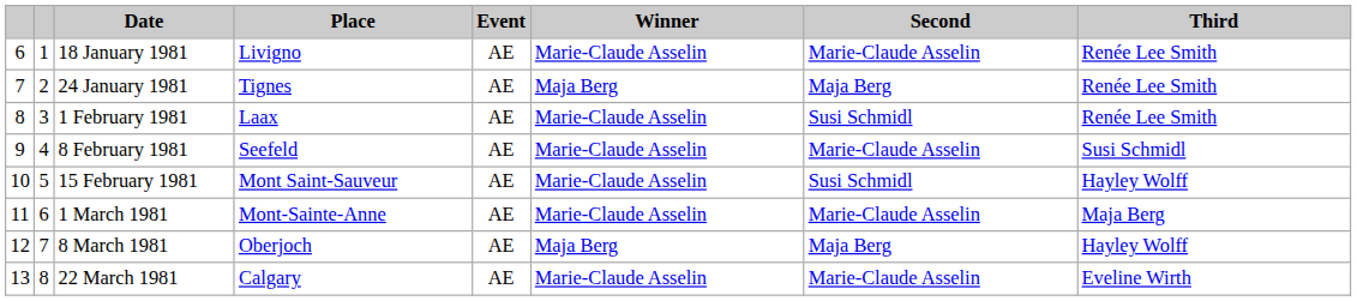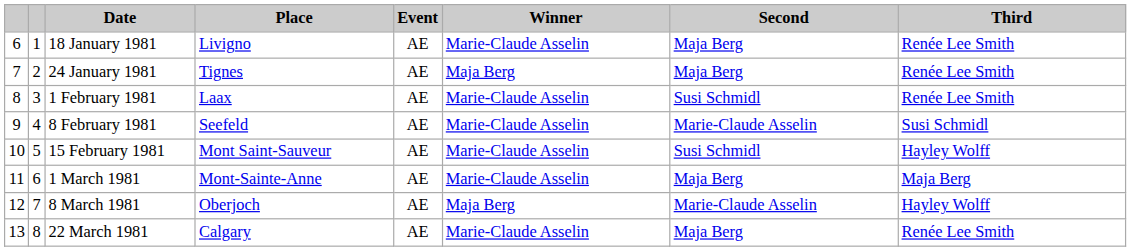 <table class="wikitable plainrowheaders" style="background:#fff; font-size:86%; line-height:16px; border:grey solid 1px; border-collapse:collapse;">
 <tr style="background:#ccc; text-align:center;">
 <th scope="col" style="background:#ccc; width=20 px;"></th>
 <th scope="col" style="background:#ccc; width=30 px;"></th>
 <th scope="col" style="background:#ccc; width:120px;">Date</th>
 <th scope="col" style="background:#ccc; width:160px;">Place</th>
 <th scope="col" style="background:#ccc; width:15px;">Event</th>
 <th scope="col" style="background:#ccc; width:185px;">Winner</th>
 <th scope="col" style="background:#ccc; width:185px;">Second</th>
 <th scope="col" style="background:#ccc; width:185px;">Third</th>
 </tr>
 <tr>
 <td align=center>6</td>
 <td align=center>1</td>
 <td>18 January 1981</td>
 <td> <a href='#'>Livigno</a></td>
 <td align=center>AE</td>
 <td> <a href='#'>Marie-Claude Asselin</a></td>
-<td> <a href='#'>Marie-Claude Asselin</a></td>
+<td> <a href='#'>Maja Berg</a></td>
 <td> <a href='#'>Renée Lee Smith</a></td>
 </tr>
 <tr>
 <td align=center>7</td>
 <td align=center>2</td>
 <td>24 January 1981</td>
 <td> <a href='#'>Tignes</a></td>
 <td align=center>AE</td>
 <td> <a href='#'>Maja Berg</a></td>
 <td> <a href='#'>Maja Berg</a></td>
 <td> <a href='#'>Renée Lee Smith</a></td>
 </tr>
 <tr>
 <td align=center>8</td>
 <td align=center>3</td>
 <td>1 February 1981</td>
 <td> <a href='#'>Laax</a></td>
 <td align=center>AE</td>
 <td> <a href='#'>Marie-Claude Asselin</a></td>
 <td> <a href='#'>Susi Schmidl</a></td>
 <td> <a href='#'>Renée Lee Smith</a></td>
 </tr>
 <tr>
 <td align=center>9</td>
 <td align=center>4</td>
 <td>8 February 1981</td>
 <td> <a href='#'>Seefeld</a></td>
 <td align=center>AE</td>
 <td> <a href='#'>Marie-Claude Asselin</a></td>
 <td> <a href='#'>Marie-Claude Asselin</a></td>
 <td> <a href='#'>Susi Schmidl</a></td>
 </tr>
 <tr>
 <td align=center>10</td>
 <td align=center>5</td>
 <td>15 February 1981</td>
 <td> <a href='#'>Mont Saint-Sauveur</a></td>
 <td align=center>AE</td>
 <td> <a href='#'>Marie-Claude Asselin</a></td>
 <td> <a href='#'>Susi Schmidl</a></td>
 <td> <a href='#'>Hayley Wolff</a></td>
 </tr>
 <tr>
 <td align=center>11</td>
 <td align=center>6</td>
 <td>1 March 1981</td>
 <td> <a href='#'>Mont-Sainte-Anne</a></td>
 <td align=center>AE</td>
 <td> <a href='#'>Marie-Claude Asselin</a></td>
-<td> <a href='#'>Marie-Claude Asselin</a></td>
+<td> <a href='#'>Maja Berg</a></td>
 <td> <a href='#'>Maja Berg</a></td>
 </tr>
 <tr>
 <td align=center>12</td>
 <td align=center>7</td>
 <td>8 March 1981</td>
 <td> <a href='#'>Oberjoch</a></td>
 <td align=center>AE</td>
 <td> <a href='#'>Maja Berg</a></td>
-<td> <a href='#'>Maja Berg</a></td>
+<td> <a href='#'>Marie-Claude Asselin</a></td>
 <td> <a href='#'>Hayley Wolff</a></td>
 </tr>
 <tr>
 <td align=center>13</td>
 <td align=center>8</td>
 <td>22 March 1981</td>
 <td> <a href='#'>Calgary</a></td>
 <td align=center>AE</td>
 <td> <a href='#'>Marie-Claude Asselin</a></td>
-<td> <a href='#'>Marie-Claude Asselin</a></td>
-<td> <a href='#'>Eveline Wirth</a></td>
+<td> <a href='#'>Maja Berg</a></td>
+<td> <a href='#'>Renée Lee Smith</a></td>
 </tr>
 </table>
